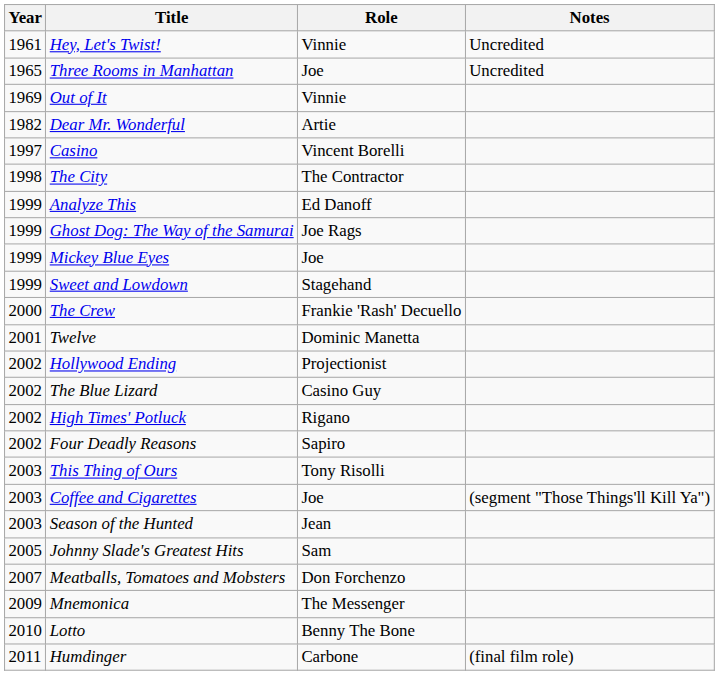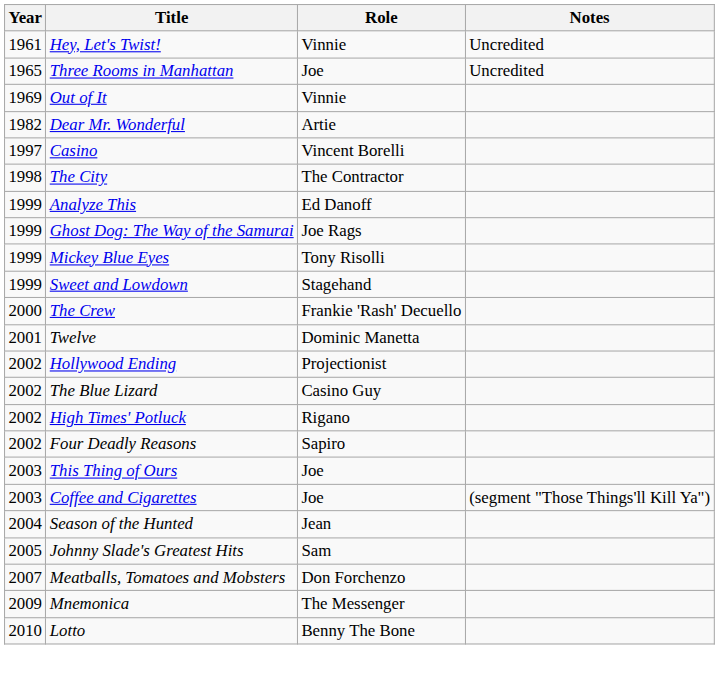 <table class="wikitable">
 <tr>
 <th>Year</th>
 <th>Title</th>
 <th>Role</th>
 <th>Notes</th>
 </tr>
 <tr>
 <td>1961</td>
 <td><em><a href='#'>Hey, Let's Twist!</a></em></td>
 <td>Vinnie</td>
 <td>Uncredited</td>
 </tr>
 <tr>
 <td>1965</td>
 <td><em><a href='#'>Three Rooms in Manhattan</a></em></td>
 <td>Joe</td>
 <td>Uncredited</td>
 </tr>
 <tr>
 <td>1969</td>
 <td><em><a href='#'>Out of It</a></em></td>
 <td>Vinnie</td>
 <td></td>
 </tr>
 <tr>
 <td>1982</td>
 <td><em><a href='#'>Dear Mr. Wonderful</a></em></td>
 <td>Artie</td>
 <td></td>
 </tr>
 <tr>
 <td>1997</td>
 <td><em><a href='#'>Casino</a></em></td>
 <td>Vincent Borelli</td>
 <td></td>
 </tr>
 <tr>
 <td>1998</td>
 <td><em><a href='#'>The City</a></em></td>
 <td>The Contractor</td>
 <td></td>
 </tr>
 <tr>
 <td>1999</td>
 <td><em><a href='#'>Analyze This</a></em></td>
 <td>Ed Danoff</td>
 <td></td>
 </tr>
 <tr>
 <td>1999</td>
 <td><em><a href='#'>Ghost Dog: The Way of the Samurai</a></em></td>
 <td>Joe Rags</td>
 <td></td>
 </tr>
 <tr>
 <td>1999</td>
 <td><em><a href='#'>Mickey Blue Eyes</a></em></td>
-<td>Joe</td>
+<td>Tony Risolli</td>
 <td></td>
 </tr>
 <tr>
 <td>1999</td>
 <td><em><a href='#'>Sweet and Lowdown</a></em></td>
 <td>Stagehand</td>
 <td></td>
 </tr>
 <tr>
 <td>2000</td>
 <td><em><a href='#'>The Crew</a></em></td>
 <td>Frankie 'Rash' Decuello</td>
 <td></td>
 </tr>
 <tr>
 <td>2001</td>
 <td><em>Twelve</em></td>
 <td>Dominic Manetta</td>
 <td></td>
 </tr>
 <tr>
 <td>2002</td>
 <td><em><a href='#'>Hollywood Ending</a></em></td>
 <td>Projectionist</td>
 <td></td>
 </tr>
 <tr>
 <td>2002</td>
 <td><em>The Blue Lizard</em></td>
 <td>Casino Guy</td>
 <td></td>
 </tr>
 <tr>
 <td>2002</td>
 <td><em><a href='#'>High Times' Potluck</a></em></td>
 <td>Rigano</td>
 <td></td>
 </tr>
 <tr>
 <td>2002</td>
 <td><em>Four Deadly Reasons</em></td>
 <td>Sapiro</td>
 <td></td>
 </tr>
 <tr>
 <td>2003</td>
 <td><em><a href='#'>This Thing of Ours</a></em></td>
-<td>Tony Risolli</td>
+<td>Joe</td>
 <td></td>
 </tr>
 <tr>
 <td>2003</td>
 <td><em><a href='#'>Coffee and Cigarettes</a></em></td>
 <td>Joe</td>
 <td>(segment "Those Things'll Kill Ya")</td>
 </tr>
 <tr>
-<td>2003</td>
+<td>2004</td>
 <td><em>Season of the Hunted</em></td>
 <td>Jean</td>
 <td></td>
 </tr>
 <tr>
 <td>2005</td>
 <td><em>Johnny Slade's Greatest Hits</em></td>
 <td>Sam</td>
 <td></td>
 </tr>
 <tr>
 <td>2007</td>
 <td><em>Meatballs, Tomatoes and Mobsters</em></td>
 <td>Don Forchenzo</td>
 <td></td>
 </tr>
 <tr>
 <td>2009</td>
 <td><em>Mnemonica</em></td>
 <td>The Messenger</td>
 <td></td>
 </tr>
 <tr>
 <td>2010</td>
 <td><em>Lotto</em></td>
 <td>Benny The Bone</td>
 <td></td>
 </tr>
-<tr>
-<td>2011</td>
-<td><em>Humdinger</em></td>
-<td>Carbone</td>
-<td>(final film role)</td>
-</tr>
 </table>
